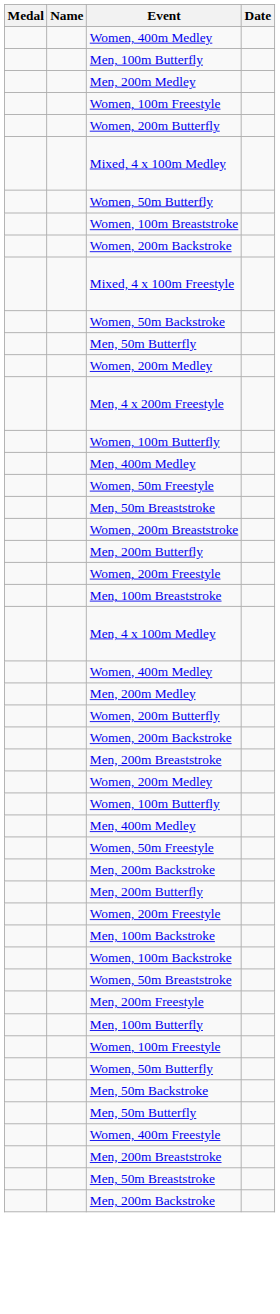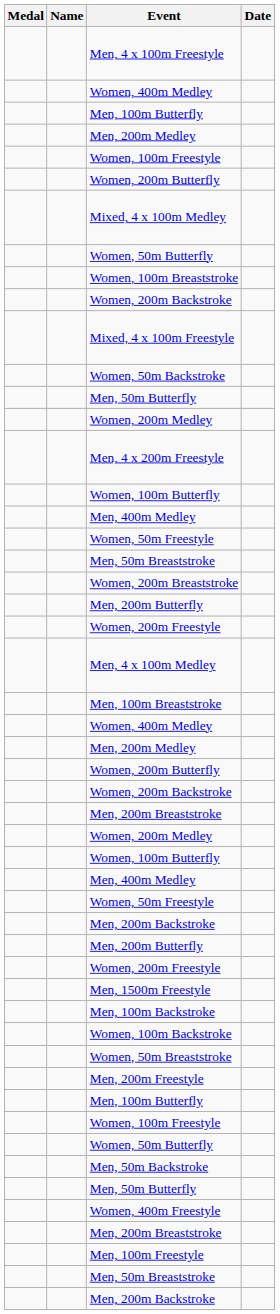 <table class="wikitable sortable" style="font-size:95%">
 <tr>
 <th>Medal</th>
 <th>Name</th>
 <th>Event</th>
 <th>Date</th>
+</tr>
+<tr>
+<td></td>
+<td><br><br><br></td>
+<td><a href='#'>Men, 4 x 100m Freestyle</a></td>
+<td></td>
 </tr>
 <tr>
 <td></td>
 <td></td>
 <td><a href='#'>Women, 400m Medley</a></td>
 <td></td>
 </tr>
 <tr>
 <td></td>
 <td></td>
 <td><a href='#'>Men, 100m Butterfly</a></td>
 <td></td>
 </tr>
 <tr>
 <td></td>
 <td></td>
 <td><a href='#'>Men, 200m Medley</a></td>
 <td></td>
 </tr>
 <tr>
 <td></td>
 <td></td>
 <td><a href='#'>Women, 100m Freestyle</a></td>
 <td></td>
 </tr>
 <tr>
 <td></td>
 <td></td>
 <td><a href='#'>Women, 200m Butterfly</a></td>
 <td></td>
 </tr>
 <tr>
 <td></td>
 <td><br><br><br></td>
 <td><a href='#'>Mixed, 4 x 100m Medley</a></td>
 <td></td>
 </tr>
 <tr>
 <td></td>
 <td></td>
 <td><a href='#'>Women, 50m Butterfly</a></td>
 <td></td>
 </tr>
 <tr>
 <td></td>
 <td></td>
 <td><a href='#'>Women, 100m Breaststroke</a></td>
 <td></td>
 </tr>
 <tr>
 <td></td>
 <td></td>
 <td><a href='#'>Women, 200m Backstroke</a></td>
 <td></td>
 </tr>
 <tr>
 <td></td>
 <td><br><br><br></td>
 <td><a href='#'>Mixed, 4 x 100m Freestyle</a></td>
 <td></td>
 </tr>
 <tr>
 <td></td>
 <td></td>
 <td><a href='#'>Women, 50m Backstroke</a></td>
 <td></td>
 </tr>
 <tr>
 <td></td>
 <td></td>
 <td><a href='#'>Men, 50m Butterfly</a></td>
 <td></td>
 </tr>
 <tr>
 <td></td>
 <td></td>
 <td><a href='#'>Women, 200m Medley</a></td>
 <td></td>
 </tr>
 <tr>
 <td></td>
 <td><br><br><br></td>
 <td><a href='#'>Men, 4 x 200m Freestyle</a></td>
 <td></td>
 </tr>
 <tr>
 <td></td>
 <td></td>
 <td><a href='#'>Women, 100m Butterfly</a></td>
 <td></td>
 </tr>
 <tr>
 <td></td>
 <td></td>
 <td><a href='#'>Men, 400m Medley</a></td>
 <td></td>
 </tr>
 <tr>
 <td></td>
 <td></td>
 <td><a href='#'>Women, 50m Freestyle</a></td>
 <td></td>
 </tr>
 <tr>
 <td></td>
 <td></td>
 <td><a href='#'>Men, 50m Breaststroke</a></td>
 <td></td>
 </tr>
 <tr>
 <td></td>
 <td></td>
 <td><a href='#'>Women, 200m Breaststroke</a></td>
 <td></td>
 </tr>
 <tr>
 <td></td>
 <td></td>
 <td><a href='#'>Men, 200m Butterfly</a></td>
 <td></td>
 </tr>
 <tr>
 <td></td>
 <td></td>
 <td><a href='#'>Women, 200m Freestyle</a></td>
 <td></td>
 </tr>
 <tr>
 <td></td>
-<td></td>
-<td><a href='#'>Men, 100m Breaststroke</a></td>
+<td><br><br><br></td>
+<td><a href='#'>Men, 4 x 100m Medley</a></td>
 <td></td>
 </tr>
 <tr>
 <td></td>
-<td><br><br><br></td>
-<td><a href='#'>Men, 4 x 100m Medley</a></td>
+<td></td>
+<td><a href='#'>Men, 100m Breaststroke</a></td>
 <td></td>
 </tr>
 <tr>
 <td></td>
 <td></td>
 <td><a href='#'>Women, 400m Medley</a></td>
 <td></td>
 </tr>
 <tr>
 <td></td>
 <td></td>
 <td><a href='#'>Men, 200m Medley</a></td>
 <td></td>
 </tr>
 <tr>
 <td></td>
 <td></td>
 <td><a href='#'>Women, 200m Butterfly</a></td>
 <td></td>
 </tr>
 <tr>
 <td></td>
 <td></td>
 <td><a href='#'>Women, 200m Backstroke</a></td>
 <td></td>
 </tr>
 <tr>
 <td></td>
 <td></td>
 <td><a href='#'>Men, 200m Breaststroke</a></td>
 <td></td>
 </tr>
 <tr>
 <td></td>
 <td></td>
 <td><a href='#'>Women, 200m Medley</a></td>
 <td></td>
 </tr>
 <tr>
 <td></td>
 <td></td>
 <td><a href='#'>Women, 100m Butterfly</a></td>
 <td></td>
 </tr>
 <tr>
 <td></td>
 <td></td>
 <td><a href='#'>Men, 400m Medley</a></td>
 <td></td>
 </tr>
 <tr>
 <td></td>
 <td></td>
 <td><a href='#'>Women, 50m Freestyle</a></td>
 <td></td>
 </tr>
 <tr>
 <td></td>
 <td></td>
 <td><a href='#'>Men, 200m Backstroke</a></td>
 <td></td>
 </tr>
 <tr>
 <td></td>
 <td></td>
 <td><a href='#'>Men, 200m Butterfly</a></td>
 <td></td>
 </tr>
 <tr>
 <td></td>
 <td></td>
 <td><a href='#'>Women, 200m Freestyle</a></td>
 <td></td>
 </tr>
 <tr>
 <td></td>
 <td></td>
+<td><a href='#'>Men, 1500m Freestyle</a></td>
+<td></td>
+</tr>
+<tr>
+<td></td>
+<td></td>
 <td><a href='#'>Men, 100m Backstroke</a></td>
 <td></td>
 </tr>
 <tr>
 <td></td>
 <td></td>
 <td><a href='#'>Women, 100m Backstroke</a></td>
 <td></td>
 </tr>
 <tr>
 <td></td>
 <td></td>
 <td><a href='#'>Women, 50m Breaststroke</a></td>
 <td></td>
 </tr>
 <tr>
 <td></td>
 <td></td>
 <td><a href='#'>Men, 200m Freestyle</a></td>
 <td></td>
 </tr>
 <tr>
 <td></td>
 <td></td>
 <td><a href='#'>Men, 100m Butterfly</a></td>
 <td></td>
 </tr>
 <tr>
 <td></td>
 <td></td>
 <td><a href='#'>Women, 100m Freestyle</a></td>
 <td></td>
 </tr>
 <tr>
 <td></td>
 <td></td>
 <td><a href='#'>Women, 50m Butterfly</a></td>
 <td></td>
 </tr>
 <tr>
 <td></td>
 <td></td>
 <td><a href='#'>Men, 50m Backstroke</a></td>
 <td></td>
 </tr>
 <tr>
 <td></td>
 <td></td>
 <td><a href='#'>Men, 50m Butterfly</a></td>
 <td></td>
 </tr>
 <tr>
 <td></td>
 <td></td>
 <td><a href='#'>Women, 400m Freestyle</a></td>
 <td></td>
 </tr>
 <tr>
 <td></td>
 <td></td>
 <td><a href='#'>Men, 200m Breaststroke</a></td>
 <td></td>
 </tr>
 <tr>
 <td></td>
 <td></td>
+<td><a href='#'>Men, 100m Freestyle</a></td>
+<td></td>
+</tr>
+<tr>
+<td></td>
+<td></td>
 <td><a href='#'>Men, 50m Breaststroke</a></td>
 <td></td>
 </tr>
 <tr>
 <td></td>
 <td></td>
 <td><a href='#'>Men, 200m Backstroke</a></td>
 <td></td>
 </tr>
 </table>
